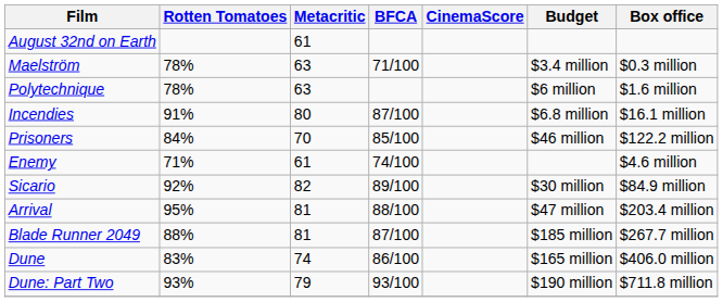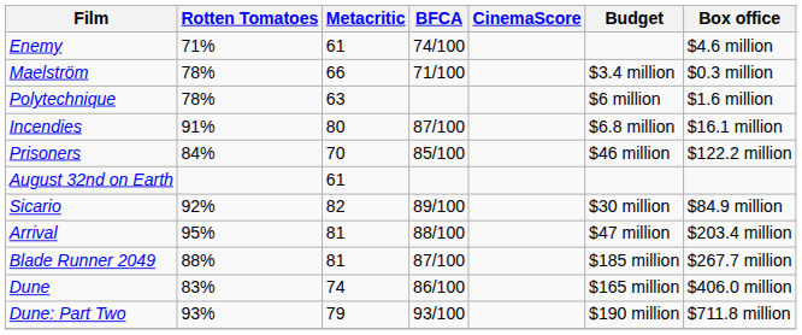 <table class="wikitable sortable">
 <tr>
 <th>Film</th>
 <th><a href='#'>Rotten Tomatoes</a></th>
 <th><a href='#'>Metacritic</a></th>
 <th><a href='#'>BFCA</a></th>
 <th><a href='#'>CinemaScore</a></th>
 <th>Budget</th>
 <th>Box office</th>
 </tr>
 <tr>
-<td><em><a href='#'>August 32nd on Earth</a></em></td>
-<td></td>
+<td><em><a href='#'>Enemy</a></em></td>
+<td>71%</td>
 <td>61</td>
+<td>74/100</td>
 <td></td>
 <td></td>
-<td></td>
-<td></td>
+<td>$4.6 million</td>
 </tr>
 <tr>
 <td><em><a href='#'>Maelström</a></em></td>
 <td>78%</td>
-<td>63</td>
+<td>66</td>
 <td>71/100</td>
 <td></td>
 <td>$3.4 million</td>
 <td>$0.3 million</td>
 </tr>
 <tr>
 <td><em><a href='#'>Polytechnique</a></em></td>
 <td>78%</td>
 <td>63</td>
 <td></td>
 <td></td>
 <td>$6 million</td>
 <td>$1.6 million</td>
 </tr>
 <tr>
 <td><em><a href='#'>Incendies</a></em></td>
 <td>91%</td>
 <td>80</td>
 <td>87/100</td>
 <td></td>
 <td>$6.8 million</td>
 <td>$16.1 million</td>
 </tr>
 <tr>
 <td><em><a href='#'>Prisoners</a></em></td>
 <td>84%</td>
 <td>70</td>
 <td>85/100</td>
 <td></td>
 <td>$46 million</td>
 <td>$122.2 million</td>
 </tr>
 <tr>
-<td><em><a href='#'>Enemy</a></em></td>
-<td>71%</td>
+<td><em><a href='#'>August 32nd on Earth</a></em></td>
+<td></td>
 <td>61</td>
-<td>74/100</td>
 <td></td>
 <td></td>
-<td>$4.6 million</td>
+<td></td>
+<td></td>
 </tr>
 <tr>
 <td><em><a href='#'>Sicario</a></em></td>
 <td>92%</td>
 <td>82</td>
 <td>89/100</td>
 <td></td>
 <td>$30 million</td>
 <td>$84.9 million</td>
 </tr>
 <tr>
 <td><em><a href='#'>Arrival</a></em></td>
 <td>95%</td>
 <td>81</td>
 <td>88/100</td>
 <td></td>
 <td>$47 million</td>
 <td>$203.4 million</td>
 </tr>
 <tr>
 <td><em><a href='#'>Blade Runner 2049</a></em></td>
 <td>88%</td>
 <td>81</td>
 <td>87/100</td>
 <td></td>
 <td>$185 million</td>
 <td>$267.7 million</td>
 </tr>
 <tr>
 <td><em><a href='#'>Dune</a></em></td>
 <td>83%</td>
 <td>74</td>
 <td>86/100</td>
 <td></td>
 <td>$165 million</td>
 <td>$406.0 million</td>
 </tr>
 <tr>
 <td><em><a href='#'>Dune: Part Two</a></em></td>
 <td>93%</td>
 <td>79</td>
 <td>93/100</td>
 <td></td>
 <td>$190 million</td>
 <td>$711.8 million</td>
 </tr>
 <tr>
 </tr>
 </table>
